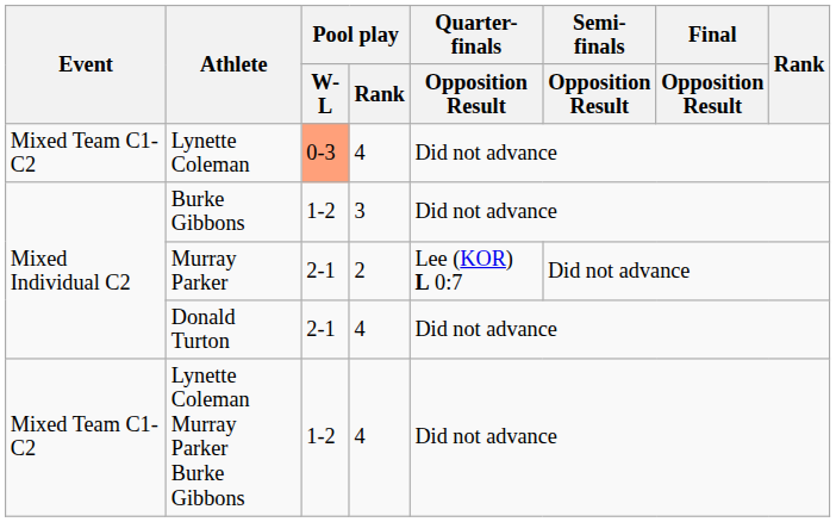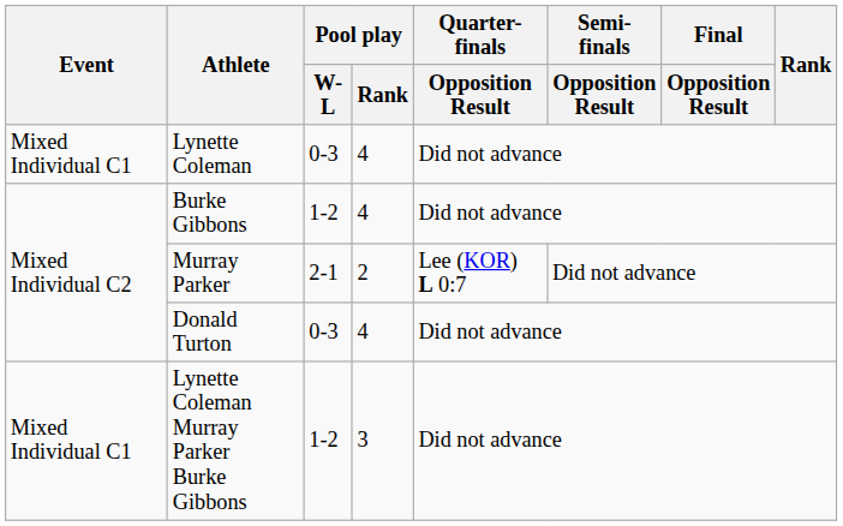 <table class="wikitable">
 <tr>
 <th rowspan="2">Event</th>
 <th rowspan="2">Athlete</th>
 <th colspan="2">Pool play</th>
 <th>Quarter-finals</th>
 <th>Semi-finals</th>
 <th>Final</th>
 <th rowspan="2">Rank</th>
 </tr>
 <tr>
 <th>W-L</th>
 <th>Rank</th>
 <th>Opposition<br>Result</th>
 <th>Opposition<br>Result</th>
 <th>Opposition<br>Result</th>
 </tr>
 <tr>
-<td>Mixed Team C1-C2</td>
+<td>Mixed Individual C1</td>
 <td>Lynette Coleman</td>
-<td style="background: lightsalmon;">0-3</td>
+<td>0-3</td>
 <td>4</td>
 <td colspan="4">Did not advance</td>
 </tr>
 <tr>
 <td rowspan="3">Mixed Individual C2</td>
 <td>Burke Gibbons</td>
 <td>1-2</td>
-<td>3</td>
+<td>4</td>
 <td colspan="4">Did not advance</td>
 </tr>
 <tr>
 <td>Murray Parker</td>
 <td>2-1</td>
 <td>2</td>
 <td>Lee (<a href='#'>KOR</a>)<br><strong>L</strong> 0:7</td>
 <td colspan="3">Did not advance</td>
 </tr>
 <tr>
 <td>Donald Turton</td>
-<td>2-1</td>
+<td>0-3</td>
 <td>4</td>
 <td colspan="4">Did not advance</td>
 </tr>
 <tr>
-<td>Mixed Team C1-C2</td>
+<td>Mixed Individual C1</td>
 <td>Lynette Coleman<br>Murray Parker<br>Burke Gibbons</td>
 <td>1-2</td>
-<td>4</td>
+<td>3</td>
 <td colspan="4">Did not advance</td>
 </tr>
 </table>
